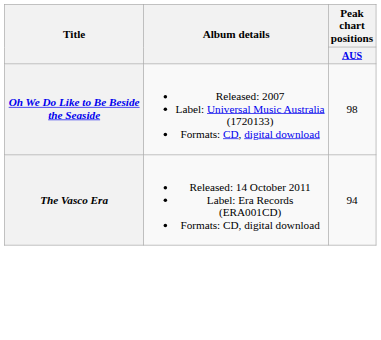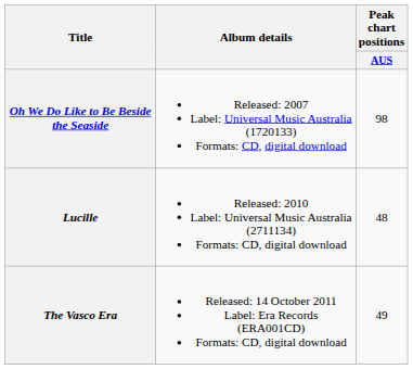 <table class="wikitable plainrowheaders" style="text-align:center;" border="1">
 <tr>
 <th scope="col" rowspan="2" style="width:12em;">Title</th>
 <th scope="col" rowspan="2" style="width:16em;">Album details</th>
 <th scope="col" colspan="1">Peak chart positions</th>
 </tr>
 <tr>
 <th scope="col" style="width:2.2em;font-size:90%;"><a href='#'>AUS</a><br></th>
 </tr>
 <tr>
 <th scope="row"><em><a href='#'>Oh We Do Like to Be Beside the Seaside</a></em></th>
 <td><br><ul><li>Released: 2007</li><li>Label: <a href='#'>Universal Music Australia</a> (1720133)</li><li>Formats: <a href='#'>CD</a>, <a href='#'>digital download</a></li></ul></td>
 <td>98</td>
 </tr>
 <tr>
+<th scope="row"><em>Lucille</em></th>
+<td><br><ul><li>Released: 2010</li><li>Label: Universal Music Australia (2711134)</li><li>Formats: CD, digital download</li></ul></td>
+<td>48</td>
+</tr>
+<tr>
 <th scope="row"><em>The Vasco Era</em></th>
 <td><br><ul><li>Released: 14 October 2011</li><li>Label: Era Records (ERA001CD)</li><li>Formats: CD, digital download</li></ul></td>
-<td>94</td>
+<td>49</td>
 </tr>
 </table>
